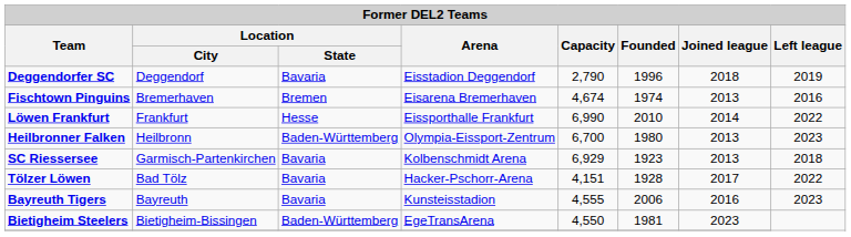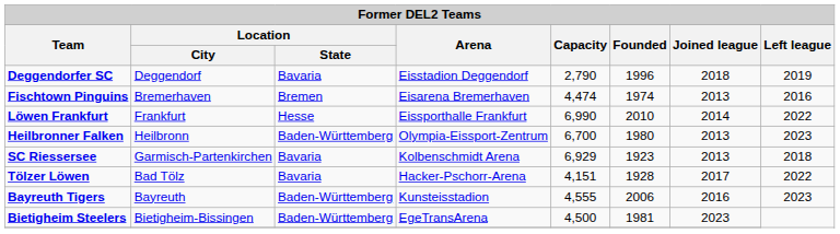 <table class="wikitable sortable">
 <tr>
 <th style="background:#d0d0d0;" colspan="8"><span> Former DEL2 Teams</span></th>
 </tr>
 <tr>
 <th rowspan=2>Team</th>
 <th colspan=2>Location</th>
 <th rowspan=2>Arena</th>
 <th rowspan=2>Capacity</th>
 <th rowspan=2>Founded</th>
 <th rowspan=2>Joined league</th>
 <th rowspan=2>Left league</th>
 </tr>
 <tr>
 <th>City</th>
 <th>State</th>
 </tr>
 <tr>
 <td><strong><a href='#'>Deggendorfer SC</a></strong></td>
 <td><a href='#'>Deggendorf</a></td>
 <td> <a href='#'>Bavaria</a></td>
 <td><a href='#'>Eisstadion Deggendorf</a></td>
 <td align="center">2,790</td>
 <td align="center">1996</td>
 <td align="center">2018</td>
 <td align="center">2019</td>
 </tr>
 <tr>
 <td><strong><a href='#'>Fischtown Pinguins</a></strong></td>
 <td><a href='#'>Bremerhaven</a></td>
 <td> <a href='#'>Bremen</a></td>
 <td><a href='#'>Eisarena Bremerhaven</a></td>
-<td align="center">4,674</td>
+<td align="center">4,474</td>
 <td align="center">1974</td>
 <td align="center">2013</td>
 <td align="center">2016</td>
 </tr>
 <tr>
 <td><strong><a href='#'>Löwen Frankfurt</a></strong></td>
 <td><a href='#'>Frankfurt</a></td>
 <td> <a href='#'>Hesse</a></td>
 <td><a href='#'>Eissporthalle Frankfurt</a></td>
 <td align="center">6,990</td>
 <td align="center">2010</td>
 <td align="center">2014</td>
 <td align="center">2022</td>
 </tr>
 <tr>
 <td><strong><a href='#'>Heilbronner Falken</a></strong></td>
 <td><a href='#'>Heilbronn</a></td>
 <td> <a href='#'>Baden-Württemberg</a></td>
 <td><a href='#'>Olympia-Eissport-Zentrum</a></td>
 <td align="center">6,700</td>
 <td align="center">1980</td>
 <td align="center">2013</td>
 <td align="center">2023</td>
 </tr>
 <tr>
 <td><strong><a href='#'>SC Riessersee</a></strong></td>
 <td><a href='#'>Garmisch-Partenkirchen</a></td>
 <td> <a href='#'>Bavaria</a></td>
 <td><a href='#'>Kolbenschmidt Arena</a></td>
 <td align="center">6,929</td>
 <td align="center">1923</td>
 <td align="center">2013</td>
 <td align="center">2018</td>
 </tr>
 <tr>
 <td><strong><a href='#'>Tölzer Löwen</a></strong></td>
 <td><a href='#'>Bad Tölz</a></td>
 <td> <a href='#'>Bavaria</a></td>
 <td><a href='#'>Hacker-Pschorr-Arena</a></td>
 <td align="center">4,151</td>
 <td align="center">1928</td>
 <td align="center">2017</td>
 <td align="center">2022</td>
 </tr>
 <tr>
 <td><strong><a href='#'>Bayreuth Tigers</a></strong></td>
 <td><a href='#'>Bayreuth</a></td>
-<td> <a href='#'>Bavaria</a></td>
+<td> <a href='#'>Baden-Württemberg</a></td>
 <td><a href='#'>Kunsteisstadion</a></td>
 <td align="center">4,555</td>
 <td align="center">2006</td>
 <td align="center">2016</td>
 <td align="center">2023</td>
 </tr>
 <tr>
 <td><strong><a href='#'>Bietigheim Steelers</a></strong></td>
 <td><a href='#'>Bietigheim-Bissingen</a></td>
 <td> <a href='#'>Baden-Württemberg</a></td>
 <td><a href='#'>EgeTransArena</a></td>
-<td align="center">4,550</td>
+<td align="center">4,500</td>
 <td align="center">1981</td>
 <td align="center">2023</td>
 </tr>
 <tr>
 </tr>
 </table>
